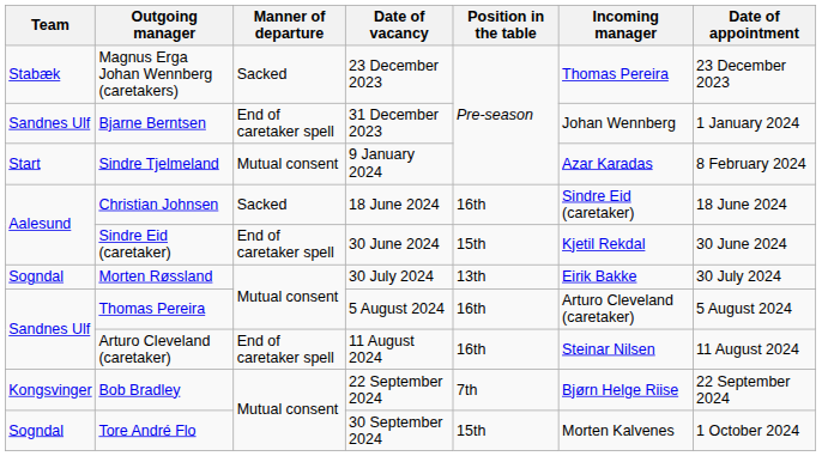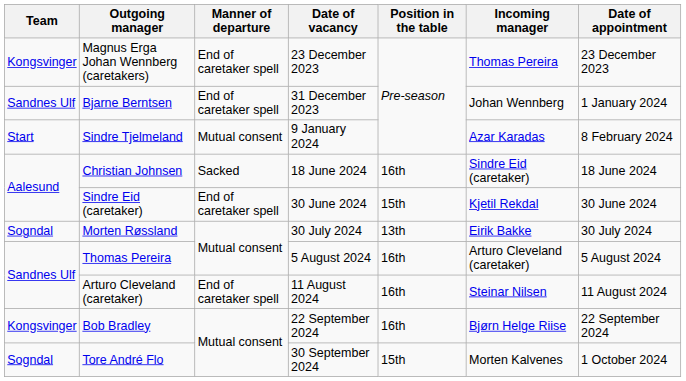 <table class="wikitable">
 <tr>
 <th>Team</th>
 <th>Outgoing manager</th>
 <th>Manner of departure</th>
 <th>Date of vacancy</th>
 <th>Position in the table</th>
 <th>Incoming manager</th>
 <th>Date of appointment</th>
 </tr>
 <tr>
-<td><a href='#'>Stabæk</a></td>
+<td><a href='#'>Kongsvinger</a></td>
 <td> Magnus Erga<br> Johan Wennberg<br>(caretakers)</td>
-<td>Sacked</td>
+<td>End of caretaker spell</td>
 <td>23 December 2023</td>
 <td rowspan=3><em>Pre-season</em></td>
 <td> <a href='#'>Thomas Pereira</a></td>
 <td>23 December 2023</td>
 </tr>
 <tr>
 <td><a href='#'>Sandnes Ulf</a></td>
 <td> <a href='#'>Bjarne Berntsen</a></td>
 <td>End of caretaker spell</td>
 <td>31 December 2023</td>
 <td> Johan Wennberg</td>
 <td>1 January 2024</td>
 </tr>
 <tr>
 <td><a href='#'>Start</a></td>
 <td> <a href='#'>Sindre Tjelmeland</a></td>
 <td>Mutual consent</td>
 <td>9 January 2024</td>
 <td> <a href='#'>Azar Karadas</a></td>
 <td>8 February 2024</td>
 </tr>
 <tr>
 <td rowspan=2><a href='#'>Aalesund</a></td>
 <td> <a href='#'>Christian Johnsen</a></td>
 <td>Sacked</td>
 <td>18 June 2024</td>
 <td>16th</td>
 <td> <a href='#'>Sindre Eid</a> (caretaker)</td>
 <td>18 June 2024</td>
 </tr>
 <tr>
 <td> <a href='#'>Sindre Eid</a> (caretaker)</td>
 <td>End of caretaker spell</td>
 <td>30 June 2024</td>
 <td>15th</td>
 <td> <a href='#'>Kjetil Rekdal</a></td>
 <td>30 June 2024</td>
 </tr>
 <tr>
 <td><a href='#'>Sogndal</a></td>
 <td> <a href='#'>Morten Røssland</a></td>
 <td rowspan=2>Mutual consent</td>
 <td>30 July 2024</td>
 <td>13th</td>
 <td> <a href='#'>Eirik Bakke</a></td>
 <td>30 July 2024</td>
 </tr>
 <tr>
 <td rowspan=2><a href='#'>Sandnes Ulf</a></td>
 <td> <a href='#'>Thomas Pereira</a></td>
 <td>5 August 2024</td>
 <td>16th</td>
 <td> Arturo Cleveland (caretaker)</td>
 <td>5 August 2024</td>
 </tr>
 <tr>
 <td> Arturo Cleveland (caretaker)</td>
 <td>End of caretaker spell</td>
 <td>11 August 2024</td>
 <td>16th</td>
 <td> <a href='#'>Steinar Nilsen</a></td>
 <td>11 August 2024</td>
 </tr>
 <tr>
 <td><a href='#'>Kongsvinger</a></td>
 <td> <a href='#'>Bob Bradley</a></td>
 <td rowspan=2>Mutual consent</td>
 <td>22 September 2024</td>
-<td>7th</td>
+<td>16th</td>
 <td> <a href='#'>Bjørn Helge Riise</a></td>
 <td>22 September 2024</td>
 </tr>
 <tr>
 <td><a href='#'>Sogndal</a></td>
 <td> <a href='#'>Tore André Flo</a></td>
 <td>30 September 2024</td>
 <td>15th</td>
 <td> Morten Kalvenes</td>
 <td>1 October 2024</td>
 </tr>
 </table>
